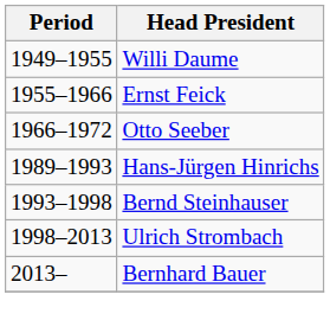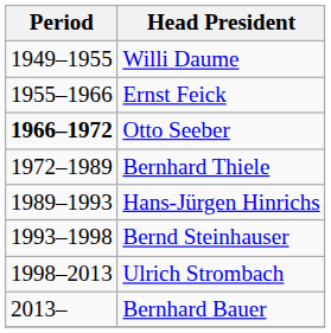 <table class="wikitable">
 <tr>
 <th>Period</th>
 <th>Head President</th>
 </tr>
 <tr>
 <td>1949–1955</td>
 <td> <a href='#'>Willi Daume</a></td>
 </tr>
 <tr>
 <td>1955–1966</td>
 <td> <a href='#'>Ernst Feick</a></td>
 </tr>
 <tr>
-<td>1966–1972</td>
+<td><strong>1966–1972</strong></td>
 <td> <a href='#'>Otto Seeber</a></td>
+</tr>
+<tr>
+<td>1972–1989</td>
+<td> <a href='#'>Bernhard Thiele</a></td>
 </tr>
 <tr>
 <td>1989–1993</td>
 <td> <a href='#'>Hans-Jürgen Hinrichs</a></td>
 </tr>
 <tr>
 <td>1993–1998</td>
 <td> <a href='#'>Bernd Steinhauser</a></td>
 </tr>
 <tr>
 <td>1998–2013</td>
 <td> <a href='#'>Ulrich Strombach</a></td>
 </tr>
 <tr>
 <td>2013–</td>
 <td> <a href='#'>Bernhard Bauer</a></td>
 </tr>
 <tr>
 </tr>
 </table>
